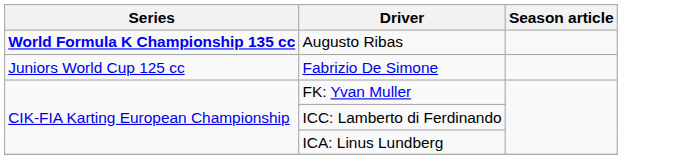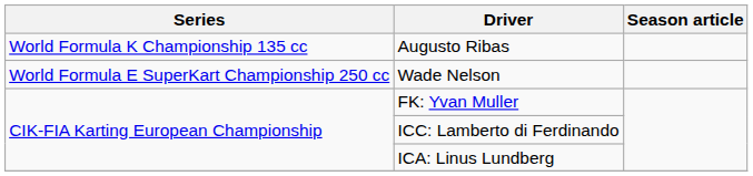 <table class="wikitable" style="font-size: 87%;">
 <tr>
 <th>Series</th>
 <th>Driver</th>
 <th>Season article</th>
 </tr>
 <tr>
-<td><strong><a href='#'>World Formula K Championship 135 cc</a></strong></td>
+<td><a href='#'>World Formula K Championship 135 cc</a></td>
 <td> Augusto Ribas</td>
 <td></td>
 </tr>
 <tr>
-<td><a href='#'>Juniors World Cup 125 cc</a></td>
-<td> <a href='#'>Fabrizio De Simone</a></td>
+<td><a href='#'>World Formula E SuperKart Championship 250 cc</a></td>
+<td> Wade Nelson</td>
 <td></td>
 </tr>
 <tr>
 <td rowspan=3><a href='#'>CIK-FIA Karting European Championship</a></td>
 <td>FK:  <a href='#'>Yvan Muller</a></td>
 <td rowspan=3></td>
 </tr>
 <tr>
 <td>ICC:  Lamberto di Ferdinando</td>
 </tr>
 <tr>
 <td>ICA:  Linus Lundberg</td>
 </tr>
 <tr>
 </tr>
 </table>
